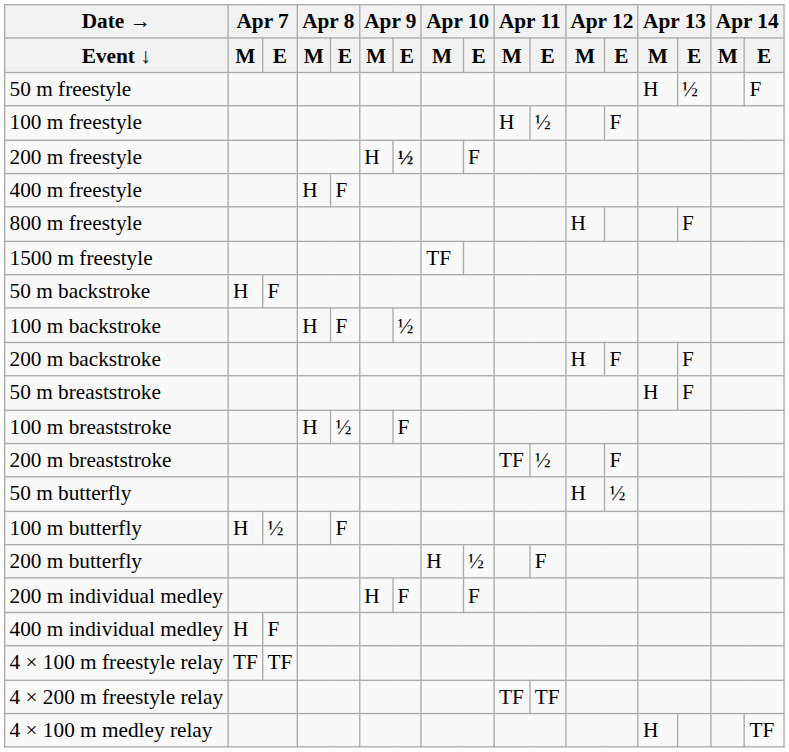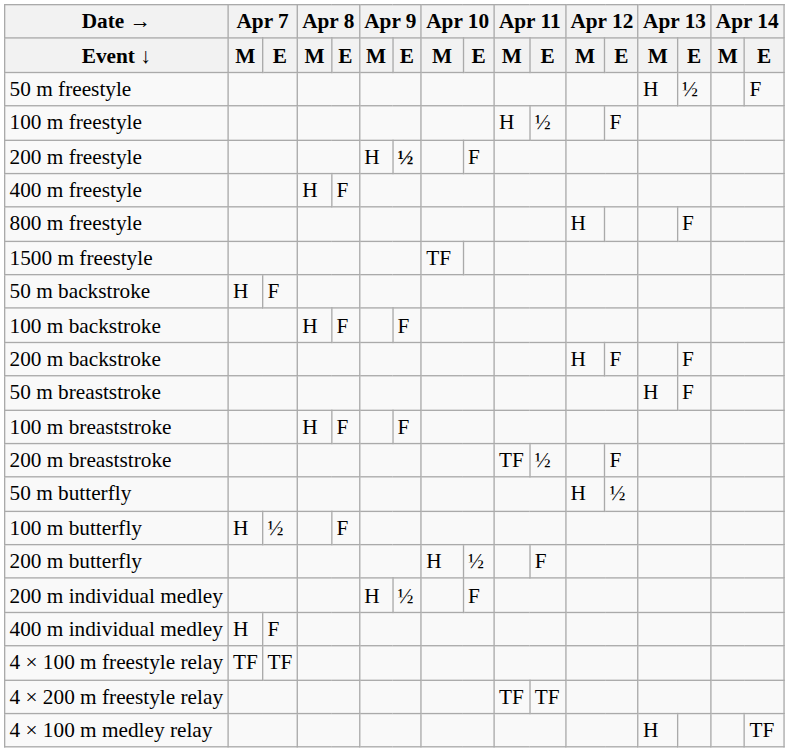 <table class="wikitable swimming-schedule floatleft">
 <tr>
 <th>Date →</th>
 <th colspan="2">Apr 7</th>
 <th colspan="2">Apr 8</th>
 <th colspan="2">Apr 9</th>
 <th colspan="2">Apr 10</th>
 <th colspan="2">Apr 11</th>
 <th colspan="2">Apr 12</th>
 <th colspan="2">Apr 13</th>
 <th colspan="2">Apr 14</th>
 </tr>
 <tr>
 <th>Event   ↓</th>
 <th>M</th>
 <th>E</th>
 <th>M</th>
 <th>E</th>
 <th>M</th>
 <th>E</th>
 <th>M</th>
 <th>E</th>
 <th>M</th>
 <th>E</th>
 <th>M</th>
 <th>E</th>
 <th>M</th>
 <th>E</th>
 <th>M</th>
 <th>E</th>
 </tr>
 <tr>
 <td class="event">50 m freestyle</td>
 <td colspan=2></td>
 <td colspan=2></td>
 <td colspan=2></td>
 <td colspan=2></td>
 <td colspan=2></td>
 <td colspan=2></td>
 <td class="heats">H</td>
 <td class="semifinals">½</td>
 <td></td>
 <td class="final">F</td>
 </tr>
 <tr>
 <td class="event">100 m freestyle</td>
 <td colspan=2></td>
 <td colspan=2></td>
 <td colspan=2></td>
 <td colspan=2></td>
 <td class="heats">H</td>
 <td class="semifinals">½</td>
 <td></td>
 <td class="final">F</td>
 <td colspan=2></td>
 <td colspan=2></td>
 </tr>
 <tr>
 <td class="event">200 m freestyle</td>
 <td colspan=2></td>
 <td colspan=2></td>
 <td class="heats">H</td>
 <td class="semifinals"><strong>½</strong></td>
 <td></td>
 <td class="final">F</td>
 <td colspan=2></td>
 <td colspan=2></td>
 <td colspan=2></td>
 <td colspan=2></td>
 </tr>
 <tr>
 <td class="event">400 m freestyle</td>
 <td colspan=2></td>
 <td class="heats">H</td>
 <td class="final">F</td>
 <td colspan=2></td>
 <td colspan=2></td>
 <td colspan=2></td>
 <td colspan=2></td>
 <td colspan=2></td>
 <td colspan=2></td>
 </tr>
 <tr>
 <td class="event">800 m freestyle</td>
 <td colspan=2></td>
 <td colspan=2></td>
 <td colspan=2></td>
 <td colspan=2></td>
 <td colspan=2></td>
 <td class="heats">H</td>
 <td></td>
 <td></td>
 <td class="final">F</td>
 <td colspan=2></td>
 </tr>
 <tr>
 <td class="event">1500 m freestyle</td>
 <td colspan=2></td>
 <td colspan=2></td>
 <td colspan=2></td>
 <td class="timed-final">TF</td>
 <td></td>
 <td colspan=2></td>
 <td colspan=2></td>
 <td colspan=2></td>
 <td colspan=2></td>
 </tr>
 <tr>
 <td class="event">50 m backstroke</td>
 <td class="heats">H</td>
 <td class="final">F</td>
 <td colspan=2></td>
 <td colspan=2></td>
 <td colspan=2></td>
 <td colspan=2></td>
 <td colspan=2></td>
 <td colspan=2></td>
 <td colspan=2></td>
 </tr>
 <tr>
 <td class="event">100 m backstroke</td>
 <td colspan=2></td>
 <td class="heats">H</td>
 <td class="final">F</td>
 <td></td>
-<td class="semifinals">½</td>
+<td class="final">F</td>
 <td colspan=2></td>
 <td colspan=2></td>
 <td colspan=2></td>
 <td colspan=2></td>
 <td colspan=2></td>
 </tr>
 <tr>
 <td class="event">200 m backstroke</td>
 <td colspan=2></td>
 <td colspan=2></td>
 <td colspan=2></td>
 <td colspan=2></td>
 <td colspan=2></td>
 <td class="heats">H</td>
 <td class="final">F</td>
 <td></td>
 <td class="final">F</td>
 <td colspan=2></td>
 </tr>
 <tr>
 <td class="event">50 m breaststroke</td>
 <td colspan=2></td>
 <td colspan=2></td>
 <td colspan=2></td>
 <td colspan=2></td>
 <td colspan=2></td>
 <td colspan=2></td>
 <td class="heats">H</td>
 <td class="final">F</td>
 <td colspan=2></td>
 </tr>
 <tr>
 <td class="event">100 m breaststroke</td>
 <td colspan=2></td>
 <td class="heats">H</td>
-<td class="semifinals">½</td>
+<td class="final">F</td>
 <td></td>
 <td class="final">F</td>
 <td colspan=2></td>
 <td colspan=2></td>
 <td colspan=2></td>
 <td colspan=2></td>
 <td colspan=2></td>
 </tr>
 <tr>
 <td class="event">200 m breaststroke</td>
 <td colspan=2></td>
 <td colspan=2></td>
 <td colspan=2></td>
 <td colspan=2></td>
 <td class="timed-final">TF</td>
 <td class="semifinals">½</td>
 <td></td>
 <td class="final">F</td>
 <td colspan=2></td>
 <td colspan=2></td>
 </tr>
 <tr>
 <td class="event">50 m butterfly</td>
 <td colspan=2></td>
 <td colspan=2></td>
 <td colspan=2></td>
 <td colspan=2></td>
 <td colspan=2></td>
 <td class="heats">H</td>
 <td class="semifinals">½</td>
 <td colspan=2></td>
 <td colspan=2></td>
 </tr>
 <tr>
 <td class="event">100 m butterfly</td>
 <td class="heats">H</td>
 <td class="semifinals">½</td>
 <td></td>
 <td class="final">F</td>
 <td colspan=2></td>
 <td colspan=2></td>
 <td colspan=2></td>
 <td colspan=2></td>
 <td colspan=2></td>
 <td colspan=2></td>
 </tr>
 <tr>
 <td class="event">200 m butterfly</td>
 <td colspan=2></td>
 <td colspan=2></td>
 <td colspan=2></td>
 <td class="heats">H</td>
 <td class="semifinals">½</td>
 <td></td>
 <td class="final">F</td>
 <td colspan=2></td>
 <td colspan=2></td>
 <td colspan=2></td>
 </tr>
 <tr>
 <td class="event">200 m individual medley</td>
 <td colspan=2></td>
 <td colspan=2></td>
 <td class="heats">H</td>
-<td class="final">F</td>
+<td class="semifinals">½</td>
 <td></td>
 <td class="final">F</td>
 <td colspan=2></td>
 <td colspan=2></td>
 <td colspan=2></td>
 <td colspan=2></td>
 </tr>
 <tr>
 <td class="event">400 m individual medley</td>
 <td class="heats">H</td>
 <td class="final">F</td>
 <td colspan=2></td>
 <td colspan=2></td>
 <td colspan=2></td>
 <td colspan=2></td>
 <td colspan=2></td>
 <td colspan=2></td>
 <td colspan=2></td>
 </tr>
 <tr>
 <td class="event">4 × 100 m freestyle relay</td>
 <td class="timed-final">TF</td>
 <td class="timed-final">TF</td>
 <td colspan=2></td>
 <td colspan=2></td>
 <td colspan=2></td>
 <td colspan=2></td>
 <td colspan=2></td>
 <td colspan=2></td>
 <td colspan=2></td>
 </tr>
 <tr>
 <td class="event">4 × 200 m freestyle relay</td>
 <td colspan=2></td>
 <td colspan=2></td>
 <td colspan=2></td>
 <td colspan=2></td>
 <td class="timed-final">TF</td>
 <td class="timed-final">TF</td>
 <td colspan=2></td>
 <td colspan=2></td>
 <td colspan=2></td>
 </tr>
 <tr>
 <td class="event">4 × 100 m medley relay</td>
 <td colspan=2></td>
 <td colspan=2></td>
 <td colspan=2></td>
 <td colspan=2></td>
 <td colspan=2></td>
 <td colspan=2></td>
 <td class="heats">H</td>
 <td></td>
 <td></td>
 <td class="timed-final">TF</td>
 </tr>
 </table>
